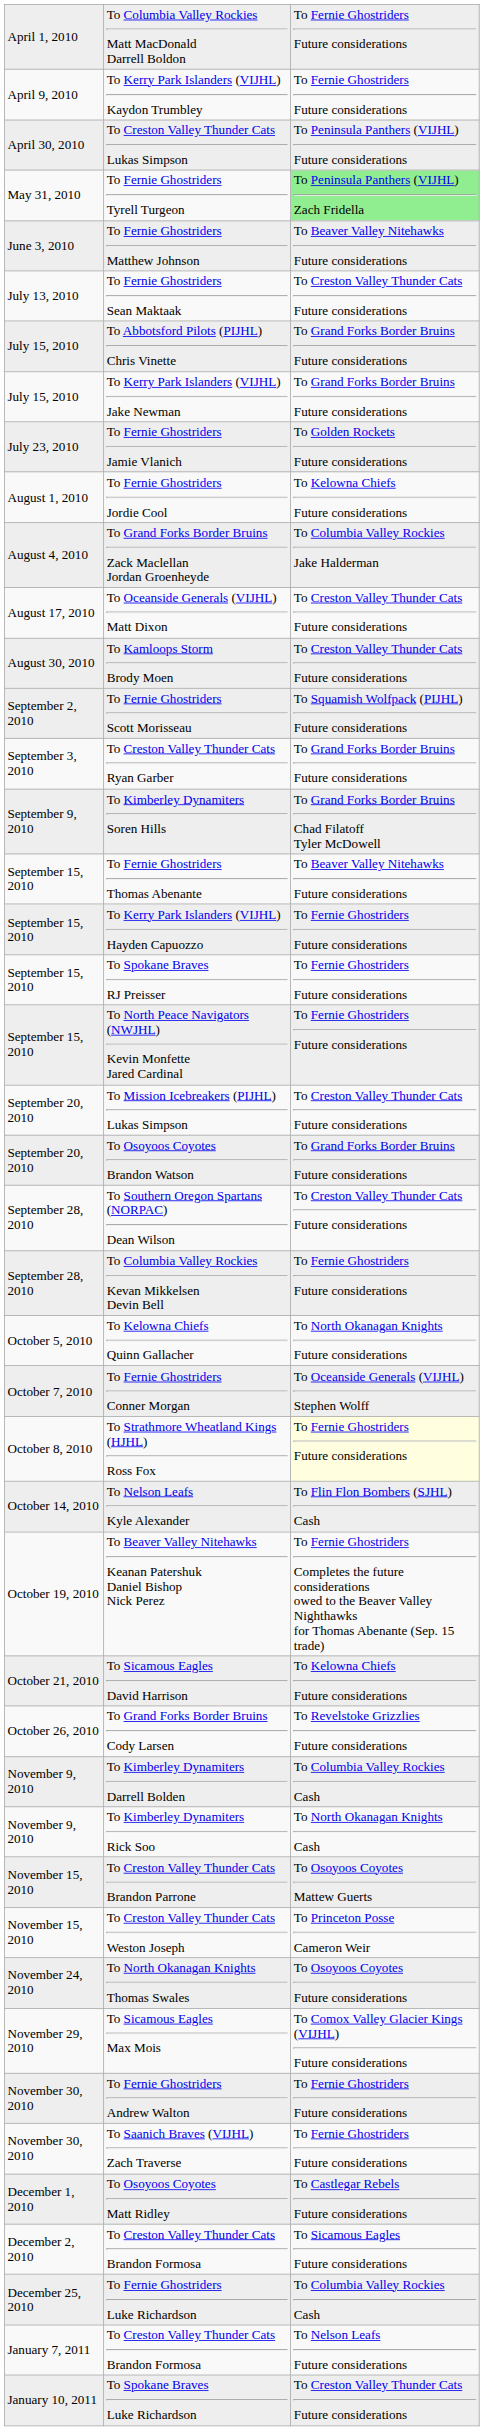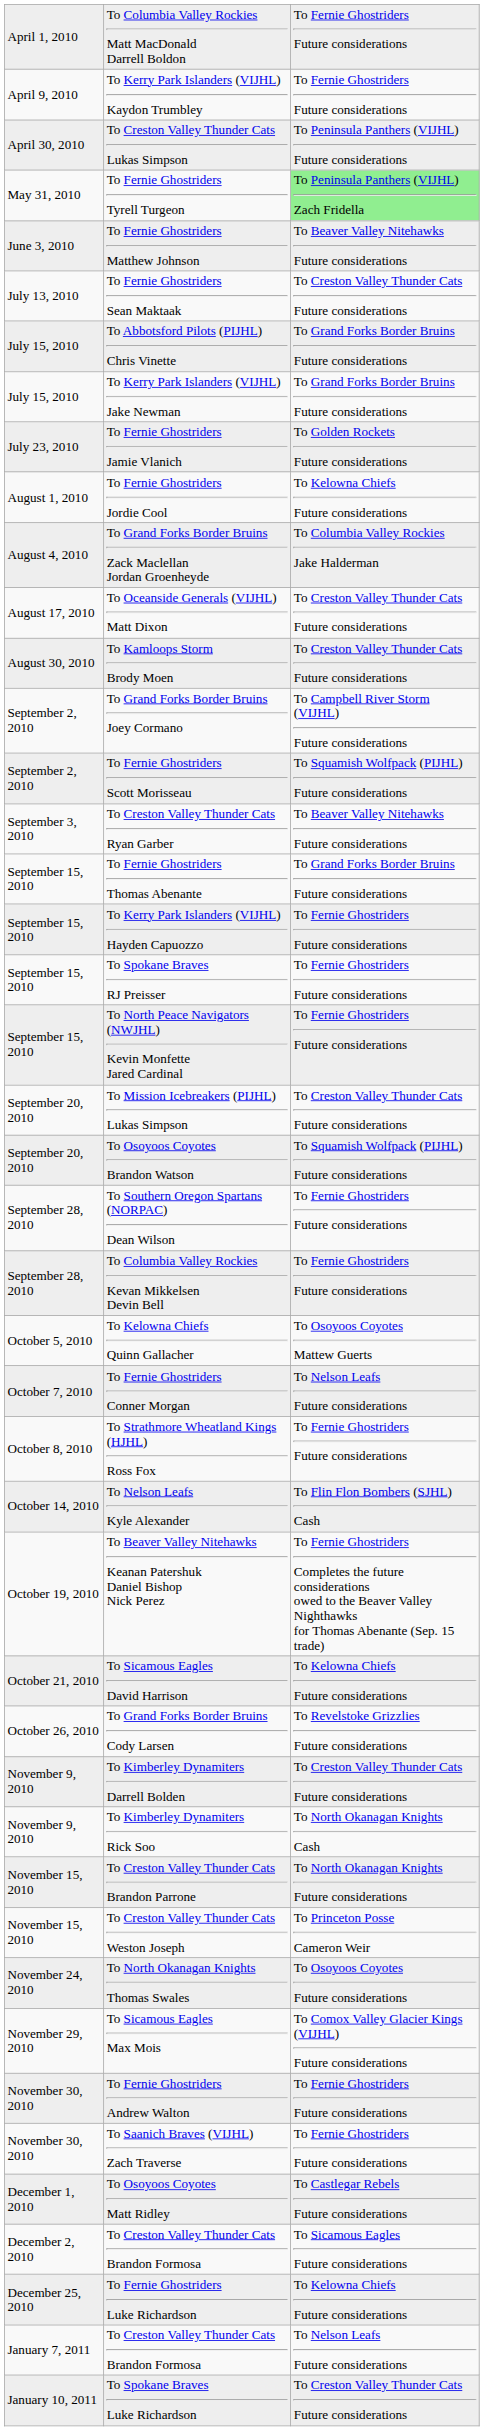 <table class="wikitable" style="border:1px solid #999999; width:580px;">
 <tr bgcolor="eeeeee">
 <td>April 1, 2010</td>
 <td valign="top">To <a href='#'>Columbia Valley Rockies</a> <hr>Matt MacDonald<br>Darrell Boldon</td>
 <td valign="top">To <a href='#'>Fernie Ghostriders</a> <hr>Future considerations</td>
 </tr>
 <tr>
 <td>April 9, 2010</td>
 <td valign="top">To <a href='#'>Kerry Park Islanders</a> (<a href='#'>VIJHL</a>) <hr>Kaydon Trumbley</td>
 <td valign="top">To <a href='#'>Fernie Ghostriders</a> <hr>Future considerations</td>
 </tr>
 <tr bgcolor="eeeeee">
 <td>April 30, 2010</td>
 <td valign="top">To <a href='#'>Creston Valley Thunder Cats</a> <hr>Lukas Simpson</td>
 <td valign="top">To <a href='#'>Peninsula Panthers</a> (<a href='#'>VIJHL</a>) <hr>Future considerations</td>
 </tr>
 <tr>
 <td>May 31, 2010</td>
 <td valign="top">To <a href='#'>Fernie Ghostriders</a> <hr>Tyrell Turgeon</td>
 <td valign="top" style="background: lightgreen;">To <a href='#'>Peninsula Panthers</a> (<a href='#'>VIJHL</a>) <hr>Zach Fridella</td>
 </tr>
 <tr bgcolor="eeeeee">
 <td>June 3, 2010</td>
 <td valign="top">To <a href='#'>Fernie Ghostriders</a> <hr>Matthew Johnson</td>
 <td valign="top">To <a href='#'>Beaver Valley Nitehawks</a> <hr>Future considerations</td>
 </tr>
 <tr>
 <td>July 13, 2010</td>
 <td valign="top">To <a href='#'>Fernie Ghostriders</a> <hr>Sean Maktaak</td>
 <td valign="top">To <a href='#'>Creston Valley Thunder Cats</a> <hr>Future considerations</td>
 </tr>
 <tr bgcolor="eeeeee">
 <td>July 15, 2010</td>
 <td valign="top">To <a href='#'>Abbotsford Pilots</a> (<a href='#'>PIJHL</a>) <hr>Chris Vinette</td>
 <td valign="top">To <a href='#'>Grand Forks Border Bruins</a> <hr>Future considerations</td>
 </tr>
 <tr>
 <td>July 15, 2010</td>
 <td valign="top">To <a href='#'>Kerry Park Islanders</a> (<a href='#'>VIJHL</a>) <hr>Jake Newman</td>
 <td valign="top">To <a href='#'>Grand Forks Border Bruins</a> <hr>Future considerations</td>
 </tr>
 <tr bgcolor="eeeeee">
 <td>July 23, 2010</td>
 <td valign="top">To <a href='#'>Fernie Ghostriders</a> <hr>Jamie Vlanich</td>
 <td valign="top">To <a href='#'>Golden Rockets</a> <hr>Future considerations</td>
 </tr>
 <tr>
 <td>August 1, 2010</td>
 <td valign="top">To <a href='#'>Fernie Ghostriders</a> <hr>Jordie Cool</td>
 <td valign="top">To <a href='#'>Kelowna Chiefs</a> <hr>Future considerations</td>
 </tr>
 <tr bgcolor="eeeeee">
 <td>August 4, 2010</td>
 <td valign="top">To <a href='#'>Grand Forks Border Bruins</a> <hr>Zack Maclellan<br>Jordan Groenheyde</td>
 <td valign="top">To <a href='#'>Columbia Valley Rockies</a> <hr>Jake Halderman</td>
 </tr>
 <tr>
 <td>August 17, 2010</td>
 <td valign="top">To <a href='#'>Oceanside Generals</a> (<a href='#'>VIJHL</a>) <hr>Matt Dixon</td>
 <td valign="top">To <a href='#'>Creston Valley Thunder Cats</a> <hr>Future considerations</td>
 </tr>
 <tr bgcolor="eeeeee">
 <td>August 30, 2010</td>
 <td valign="top">To <a href='#'>Kamloops Storm</a> <hr>Brody Moen</td>
 <td valign="top">To <a href='#'>Creston Valley Thunder Cats</a> <hr>Future considerations</td>
 </tr>
+<tr>
+<td>September 2, 2010</td>
+<td valign="top">To <a href='#'>Grand Forks Border Bruins</a> <hr>Joey Cormano</td>
+<td valign="top">To <a href='#'>Campbell River Storm</a> (<a href='#'>VIJHL</a>) <hr>Future considerations</td>
+</tr>
 <tr bgcolor="eeeeee">
 <td>September 2, 2010</td>
 <td valign="top">To <a href='#'>Fernie Ghostriders</a> <hr>Scott Morisseau</td>
 <td valign="top">To <a href='#'>Squamish Wolfpack</a> (<a href='#'>PIJHL</a>) <hr>Future considerations</td>
 </tr>
 <tr>
 <td>September 3, 2010</td>
 <td valign="top">To <a href='#'>Creston Valley Thunder Cats</a> <hr>Ryan Garber</td>
-<td valign="top">To <a href='#'>Grand Forks Border Bruins</a> <hr>Future considerations</td>
-</tr>
-<tr bgcolor="eeeeee">
-<td>September 9, 2010</td>
-<td valign="top">To <a href='#'>Kimberley Dynamiters</a> <hr>Soren Hills</td>
-<td valign="top">To <a href='#'>Grand Forks Border Bruins</a> <hr>Chad Filatoff<br>Tyler McDowell</td>
+<td valign="top">To <a href='#'>Beaver Valley Nitehawks</a> <hr>Future considerations</td>
 </tr>
 <tr>
 <td>September 15, 2010</td>
 <td valign="top">To <a href='#'>Fernie Ghostriders</a> <hr>Thomas Abenante</td>
-<td valign="top">To <a href='#'>Beaver Valley Nitehawks</a> <hr>Future considerations</td>
+<td valign="top">To <a href='#'>Grand Forks Border Bruins</a> <hr>Future considerations</td>
 </tr>
 <tr bgcolor="eeeeee">
 <td>September 15, 2010</td>
 <td valign="top">To <a href='#'>Kerry Park Islanders</a> (<a href='#'>VIJHL</a>) <hr>Hayden Capuozzo</td>
 <td valign="top">To <a href='#'>Fernie Ghostriders</a> <hr>Future considerations</td>
 </tr>
 <tr>
 <td>September 15, 2010</td>
 <td valign="top">To <a href='#'>Spokane Braves</a> <hr>RJ Preisser</td>
 <td valign="top">To <a href='#'>Fernie Ghostriders</a> <hr>Future considerations</td>
 </tr>
 <tr bgcolor="eeeeee">
 <td>September 15, 2010</td>
 <td valign="top">To <a href='#'>North Peace Navigators</a> (<a href='#'>NWJHL</a>) <hr>Kevin Monfette<br>Jared Cardinal</td>
 <td valign="top">To <a href='#'>Fernie Ghostriders</a> <hr>Future considerations</td>
 </tr>
 <tr>
 <td>September 20, 2010</td>
 <td valign="top">To <a href='#'>Mission Icebreakers</a> (<a href='#'>PIJHL</a>) <hr>Lukas Simpson</td>
 <td valign="top">To <a href='#'>Creston Valley Thunder Cats</a> <hr>Future considerations</td>
 </tr>
 <tr bgcolor="eeeeee">
 <td>September 20, 2010</td>
 <td valign="top">To <a href='#'>Osoyoos Coyotes</a> <hr>Brandon Watson</td>
-<td valign="top">To <a href='#'>Grand Forks Border Bruins</a> <hr>Future considerations</td>
+<td valign="top">To <a href='#'>Squamish Wolfpack</a> (<a href='#'>PIJHL</a>) <hr>Future considerations</td>
 </tr>
 <tr>
 <td>September 28, 2010</td>
 <td valign="top">To <a href='#'>Southern Oregon Spartans</a> (<a href='#'>NORPAC</a>) <hr>Dean Wilson</td>
-<td valign="top">To <a href='#'>Creston Valley Thunder Cats</a> <hr>Future considerations</td>
+<td valign="top">To <a href='#'>Fernie Ghostriders</a> <hr>Future considerations</td>
 </tr>
 <tr bgcolor="eeeeee">
 <td>September 28, 2010</td>
 <td valign="top">To <a href='#'>Columbia Valley Rockies</a> <hr>Kevan Mikkelsen<br>Devin Bell</td>
 <td valign="top">To <a href='#'>Fernie Ghostriders</a> <hr>Future considerations</td>
 </tr>
 <tr>
 <td>October 5, 2010</td>
 <td valign="top">To <a href='#'>Kelowna Chiefs</a> <hr>Quinn Gallacher</td>
-<td valign="top">To <a href='#'>North Okanagan Knights</a> <hr>Future considerations</td>
+<td valign="top">To <a href='#'>Osoyoos Coyotes</a> <hr>Mattew Guerts</td>
 </tr>
 <tr bgcolor="eeeeee">
 <td>October 7, 2010</td>
 <td valign="top">To <a href='#'>Fernie Ghostriders</a> <hr>Conner Morgan</td>
-<td valign="top">To <a href='#'>Oceanside Generals</a> (<a href='#'>VIJHL</a>) <hr>Stephen Wolff</td>
+<td valign="top">To <a href='#'>Nelson Leafs</a> <hr>Future considerations</td>
 </tr>
 <tr>
 <td>October 8, 2010</td>
 <td valign="top">To <a href='#'>Strathmore Wheatland Kings</a> (<a href='#'>HJHL</a>) <hr>Ross Fox</td>
-<td valign="top" style="background: lightyellow;">To <a href='#'>Fernie Ghostriders</a> <hr>Future considerations</td>
+<td valign="top">To <a href='#'>Fernie Ghostriders</a> <hr>Future considerations</td>
 </tr>
 <tr bgcolor="eeeeee">
 <td>October 14, 2010</td>
 <td valign="top">To <a href='#'>Nelson Leafs</a> <hr>Kyle Alexander</td>
 <td valign="top">To <a href='#'>Flin Flon Bombers</a> (<a href='#'>SJHL</a>) <hr>Cash</td>
 </tr>
 <tr>
 <td>October 19, 2010</td>
 <td valign="top">To <a href='#'>Beaver Valley Nitehawks</a> <hr>Keanan Patershuk<br>Daniel Bishop<br>Nick Perez</td>
 <td valign="top">To <a href='#'>Fernie Ghostriders</a> <hr>Completes the future considerations<br>owed to the Beaver Valley Nighthawks<br> for Thomas Abenante (Sep. 15 trade)</td>
 </tr>
 <tr bgcolor="eeeeee">
 <td>October 21, 2010</td>
 <td valign="top">To <a href='#'>Sicamous Eagles</a> <hr>David Harrison</td>
 <td valign="top">To <a href='#'>Kelowna Chiefs</a> <hr>Future considerations</td>
 </tr>
 <tr>
 <td>October 26, 2010</td>
 <td valign="top">To <a href='#'>Grand Forks Border Bruins</a> <hr>Cody Larsen</td>
 <td valign="top">To <a href='#'>Revelstoke Grizzlies</a> <hr>Future considerations</td>
 </tr>
 <tr bgcolor="eeeeee">
 <td>November 9, 2010</td>
 <td valign="top">To <a href='#'>Kimberley Dynamiters</a> <hr>Darrell Bolden</td>
-<td valign="top">To <a href='#'>Columbia Valley Rockies</a> <hr>Cash</td>
+<td valign="top">To <a href='#'>Creston Valley Thunder Cats</a> <hr>Future considerations</td>
 </tr>
 <tr>
 <td>November 9, 2010</td>
 <td valign="top">To <a href='#'>Kimberley Dynamiters</a> <hr>Rick Soo</td>
 <td valign="top">To <a href='#'>North Okanagan Knights</a> <hr>Cash</td>
 </tr>
 <tr bgcolor="eeeeee">
 <td>November 15, 2010</td>
 <td valign="top">To <a href='#'>Creston Valley Thunder Cats</a> <hr>Brandon Parrone</td>
-<td valign="top">To <a href='#'>Osoyoos Coyotes</a> <hr>Mattew Guerts</td>
+<td valign="top">To <a href='#'>North Okanagan Knights</a> <hr>Future considerations</td>
 </tr>
 <tr>
 <td>November 15, 2010</td>
 <td valign="top">To <a href='#'>Creston Valley Thunder Cats</a> <hr>Weston Joseph</td>
 <td valign="top">To <a href='#'>Princeton Posse</a> <hr>Cameron Weir</td>
 </tr>
 <tr bgcolor="eeeeee">
 <td>November 24, 2010</td>
 <td valign="top">To <a href='#'>North Okanagan Knights</a> <hr>Thomas Swales</td>
 <td valign="top">To <a href='#'>Osoyoos Coyotes</a> <hr>Future considerations</td>
 </tr>
 <tr>
 <td>November 29, 2010</td>
 <td valign="top">To <a href='#'>Sicamous Eagles</a> <hr>Max Mois</td>
 <td valign="top">To <a href='#'>Comox Valley Glacier Kings</a> (<a href='#'>VIJHL</a>) <hr>Future considerations</td>
 </tr>
 <tr bgcolor="eeeeee">
 <td>November 30, 2010</td>
 <td valign="top">To <a href='#'>Fernie Ghostriders</a> <hr>Andrew Walton</td>
 <td valign="top">To <a href='#'>Fernie Ghostriders</a> <hr>Future considerations</td>
 </tr>
 <tr>
 <td>November 30, 2010</td>
 <td valign="top">To <a href='#'>Saanich Braves</a> (<a href='#'>VIJHL</a>) <hr>Zach Traverse</td>
 <td valign="top">To <a href='#'>Fernie Ghostriders</a> <hr>Future considerations</td>
 </tr>
 <tr bgcolor="eeeeee">
 <td>December 1, 2010</td>
 <td valign="top">To <a href='#'>Osoyoos Coyotes</a> <hr>Matt Ridley</td>
 <td valign="top">To <a href='#'>Castlegar Rebels</a> <hr>Future considerations</td>
 </tr>
 <tr>
 <td>December 2, 2010</td>
 <td valign="top">To <a href='#'>Creston Valley Thunder Cats</a> <hr>Brandon Formosa</td>
 <td valign="top">To <a href='#'>Sicamous Eagles</a> <hr>Future considerations</td>
 </tr>
 <tr bgcolor="eeeeee">
 <td>December 25, 2010</td>
 <td valign="top">To <a href='#'>Fernie Ghostriders</a> <hr>Luke Richardson</td>
-<td valign="top">To <a href='#'>Columbia Valley Rockies</a> <hr>Cash</td>
+<td valign="top">To <a href='#'>Kelowna Chiefs</a> <hr>Future considerations</td>
 </tr>
 <tr>
 <td>January 7, 2011</td>
 <td valign="top">To <a href='#'>Creston Valley Thunder Cats</a> <hr>Brandon Formosa</td>
 <td valign="top">To <a href='#'>Nelson Leafs</a> <hr>Future considerations</td>
 </tr>
 <tr bgcolor="eeeeee">
 <td>January 10, 2011</td>
 <td valign="top">To <a href='#'>Spokane Braves</a> <hr>Luke Richardson</td>
 <td valign="top">To <a href='#'>Creston Valley Thunder Cats</a> <hr>Future considerations</td>
 </tr>
 </table>
